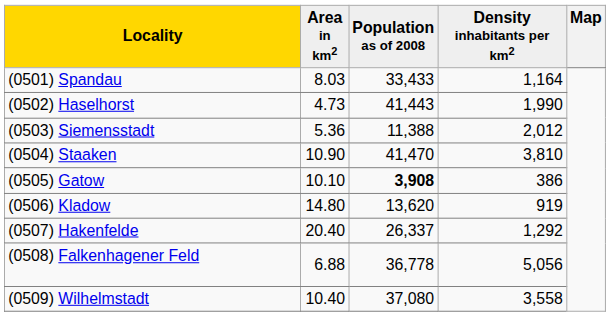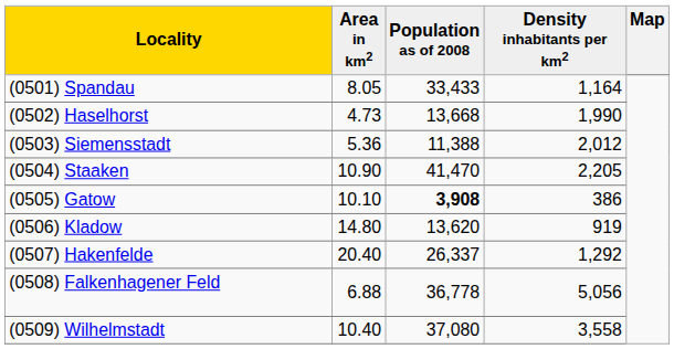 <table class="sortable wikitable" style="float:left;">
 <tr>
 <th style="background:gold;">Locality</th>
 <th style="background:#efefef;">Area <br><small>in km<sup>2</sup></small></th>
 <th style="background:#efefef;">Population <br><small>as of 2008</small></th>
 <th style="background:#efefef;">Density <small><br>inhabitants per km<sup>2</sup></small></th>
 <th rowspan"10"  style="border-bottom:1px solid gray; vertical-align:top;" class="unsortable">Map</th>
 </tr>
 <tr>
 <td style="border-bottom:1px solid gray;"> (0501) <a href='#'>Spandau</a></td>
-<td style="border-bottom:1px solid gray; text-align:right;">8.03</td>
+<td style="border-bottom:1px solid gray; text-align:right;">8.05</td>
 <td style="border-bottom:1px solid gray; text-align:right;">33,433</td>
 <td style="border-bottom:1px solid gray; text-align:right;">1,164</td>
 <td rowspan="9"></td>
 </tr>
 <tr>
 <td style="border-bottom:1px solid gray;"> (0502) <a href='#'>Haselhorst</a></td>
 <td style="border-bottom:1px solid gray; text-align:right;">4.73</td>
-<td style="border-bottom:1px solid gray; text-align:right;">41,443</td>
+<td style="border-bottom:1px solid gray; text-align:right;">13,668</td>
 <td style="border-bottom:1px solid gray; text-align:right;">1,990</td>
 </tr>
 <tr>
 <td style="border-bottom:1px solid gray;"> (0503) <a href='#'>Siemensstadt</a></td>
 <td style="border-bottom:1px solid gray; text-align:right;">5.36</td>
 <td style="border-bottom:1px solid gray; text-align:right;">11,388</td>
 <td style="border-bottom:1px solid gray; text-align:right;">2,012</td>
 </tr>
 <tr>
 <td style="border-bottom:1px solid gray;"> (0504) <a href='#'>Staaken</a></td>
 <td style="border-bottom:1px solid gray; text-align:right;">10.90</td>
 <td style="border-bottom:1px solid gray; text-align:right;">41,470</td>
-<td style="border-bottom:1px solid gray; text-align:right;">3,810</td>
+<td style="border-bottom:1px solid gray; text-align:right;">2,205</td>
 </tr>
 <tr>
 <td style="border-bottom:1px solid gray;"> (0505) <a href='#'>Gatow</a></td>
 <td style="border-bottom:1px solid gray; text-align:right;">10.10</td>
 <td style="border-bottom:1px solid gray; text-align:right;"><strong>3,908</strong></td>
 <td style="border-bottom:1px solid gray; text-align:right;">386</td>
 </tr>
 <tr>
 <td style="border-bottom:1px solid gray;"> (0506) <a href='#'>Kladow</a></td>
 <td style="border-bottom:1px solid gray; text-align:right;">14.80</td>
 <td style="border-bottom:1px solid gray; text-align:right;">13,620</td>
 <td style="border-bottom:1px solid gray; text-align:right;">919</td>
 </tr>
 <tr>
 <td style="border-bottom:1px solid gray;"> (0507) <a href='#'>Hakenfelde</a></td>
 <td style="border-bottom:1px solid gray; text-align:right;">20.40</td>
 <td style="border-bottom:1px solid gray; text-align:right;">26,337</td>
 <td style="border-bottom:1px solid gray; text-align:right;">1,292</td>
 </tr>
 <tr>
 <td style="border-bottom:1px solid gray;"> (0508) <a href='#'>Falkenhagener Feld</a>                        </td>
 <td style="border-bottom:1px solid gray; text-align:right;">6.88</td>
 <td style="border-bottom:1px solid gray; text-align:right;">36,778</td>
 <td style="border-bottom:1px solid gray; text-align:right;">5,056</td>
 </tr>
 <tr>
 <td style="border-bottom:1px solid gray;"> (0509) <a href='#'>Wilhelmstadt</a></td>
 <td style="border-bottom:1px solid gray; text-align:right;">10.40</td>
 <td style="border-bottom:1px solid gray; text-align:right;">37,080</td>
 <td style="border-bottom:1px solid gray; text-align:right;">3,558</td>
 </tr>
 </table>
